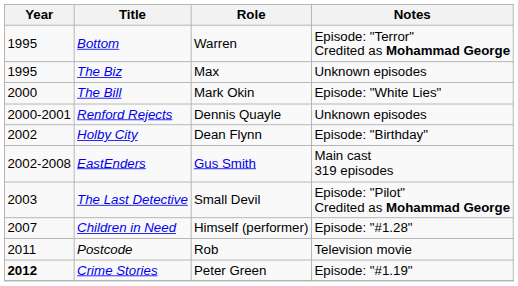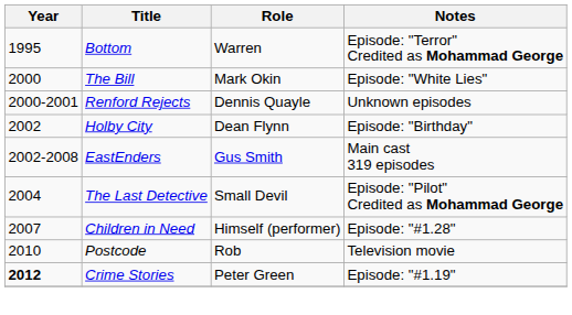 <table class="wikitable sortable">
 <tr>
 <th>Year</th>
 <th>Title</th>
 <th>Role</th>
 <th>Notes</th>
 </tr>
 <tr>
 <td>1995</td>
 <td><em><a href='#'>Bottom</a></em></td>
 <td>Warren</td>
 <td>Episode: "Terror"<br>Credited as <strong>Mohammad George</strong></td>
-</tr>
-<tr>
-<td>1995</td>
-<td><em><a href='#'>The Biz</a></em></td>
-<td>Max</td>
-<td>Unknown episodes</td>
 </tr>
 <tr>
 <td>2000</td>
 <td><em><a href='#'>The Bill</a></em></td>
 <td>Mark Okin</td>
 <td>Episode: "White Lies"</td>
 </tr>
 <tr>
 <td>2000-2001</td>
 <td><em><a href='#'>Renford Rejects</a></em></td>
 <td>Dennis Quayle</td>
 <td>Unknown episodes</td>
 </tr>
 <tr>
 <td>2002</td>
 <td><em><a href='#'>Holby City</a></em></td>
 <td>Dean Flynn</td>
 <td>Episode: "Birthday"</td>
 </tr>
 <tr>
 <td>2002-2008</td>
 <td><em><a href='#'>EastEnders</a></em></td>
 <td><a href='#'>Gus Smith</a></td>
 <td>Main cast<br>319 episodes</td>
 </tr>
 <tr>
-<td>2003</td>
+<td>2004</td>
 <td><em><a href='#'>The Last Detective</a></em></td>
 <td>Small Devil</td>
 <td>Episode: "Pilot"<br>Credited as <strong>Mohammad George</strong></td>
 </tr>
 <tr>
 <td>2007</td>
 <td><em><a href='#'>Children in Need</a></em></td>
 <td>Himself (performer)</td>
 <td>Episode: "#1.28"</td>
 </tr>
 <tr>
-<td>2011</td>
+<td>2010</td>
 <td><em>Postcode</em></td>
 <td>Rob</td>
 <td>Television movie</td>
 </tr>
 <tr>
 <td><strong>2012</strong></td>
 <td><em><a href='#'>Crime Stories</a></em></td>
 <td>Peter Green</td>
 <td>Episode: "#1.19"</td>
 </tr>
 <tr>
 </tr>
 </table>
